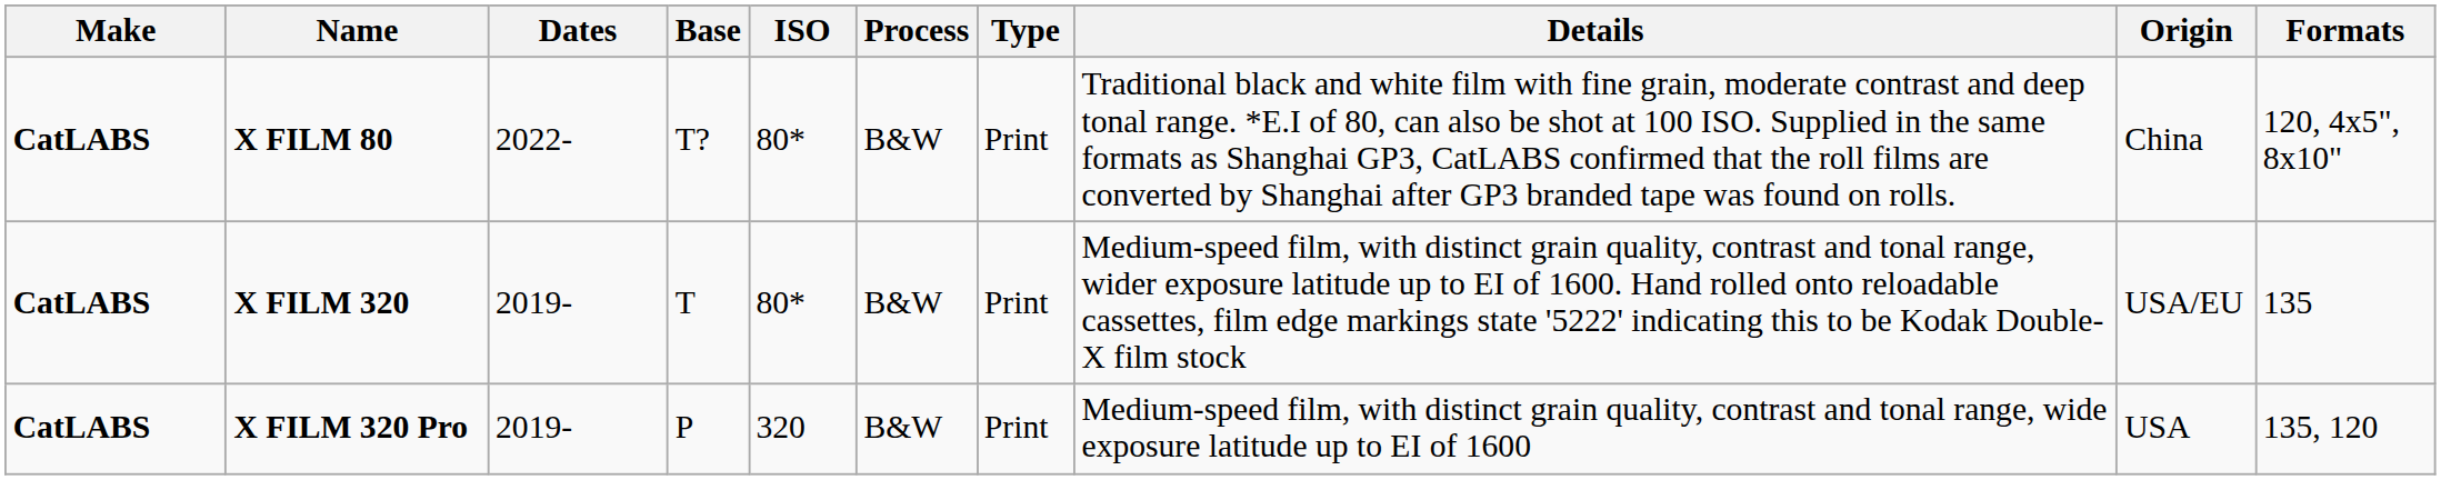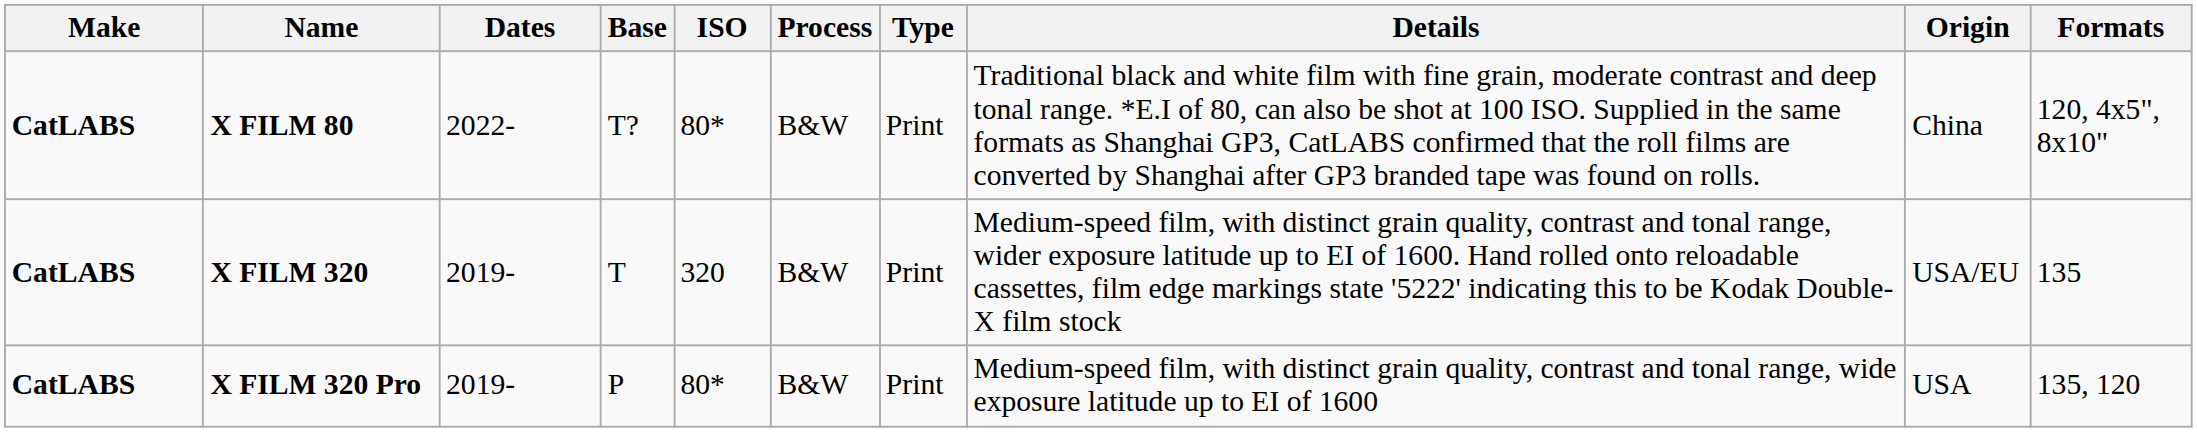 <table class="wikitable">
 <tr>
 <th scope="col" style="width: 100px;">Make</th>
 <th scope="col" style="width: 120px;">Name</th>
 <th scope="col" style="width: 80px;">Dates</th>
 <th scope="col" style="width: 30px;">Base</th>
 <th scope="col" style="width: 45px;">ISO</th>
 <th scope="col" style="width: 40px;">Process</th>
 <th scope="col" style="width: 40px;">Type</th>
 <th scope="col" style="width: 500px;">Details</th>
 <th scope="col" style="width: 60px;">Origin</th>
 <th scope="col" style="width: 80px;">Formats</th>
 </tr>
 <tr>
 <td><strong>CatLABS</strong></td>
 <td><strong>X FILM 80</strong></td>
 <td>2022-</td>
 <td>T?</td>
 <td>80*</td>
 <td>B&W</td>
 <td>Print</td>
 <td>Traditional black and white film with fine grain, moderate contrast and deep tonal range. *E.I of 80, can also be shot at 100 ISO. Supplied in the same formats as Shanghai GP3, CatLABS confirmed that the roll films are converted by Shanghai after GP3 branded tape was found on rolls.</td>
 <td>China</td>
 <td>120, 4x5", 8x10"</td>
 </tr>
 <tr>
 <td><strong>CatLABS</strong></td>
 <td><strong>X FILM 320</strong></td>
 <td>2019-</td>
 <td>T</td>
-<td>80*</td>
+<td>320</td>
 <td>B&W</td>
 <td>Print</td>
 <td>Medium-speed film, with distinct grain quality, contrast and tonal range, wider exposure latitude up to EI of 1600. Hand rolled onto reloadable cassettes, film edge markings state '5222' indicating this to be Kodak Double-X film stock</td>
 <td>USA/EU</td>
 <td>135</td>
 </tr>
 <tr>
 <td><strong>CatLABS</strong></td>
 <td><strong>X FILM 320 Pro</strong></td>
 <td>2019-</td>
 <td>P</td>
-<td>320</td>
+<td>80*</td>
 <td>B&W</td>
 <td>Print</td>
 <td>Medium-speed film, with distinct grain quality, contrast and tonal range, wide exposure latitude up to EI of 1600</td>
 <td>USA</td>
 <td>135, 120</td>
 </tr>
 </table>
